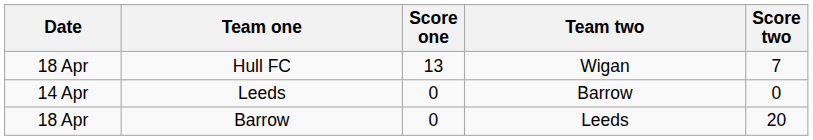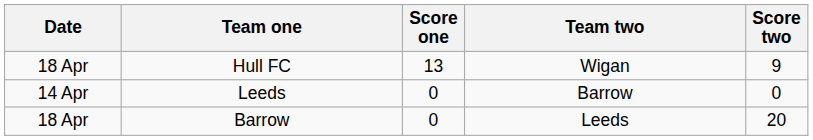 <table class="wikitable" style="text-align: center">
 <tr>
 <th width=100>Date</th>
 <th width=250>Team one</th>
 <th width=50>Score one</th>
 <th width=250>Team two</th>
 <th width=50>Score two</th>
 </tr>
 <tr>
 <td>18 Apr</td>
 <td>Hull FC</td>
 <td>13</td>
 <td>Wigan</td>
-<td>7</td>
+<td>9</td>
 </tr>
 <tr>
 <td>14 Apr</td>
 <td>Leeds</td>
 <td>0</td>
 <td>Barrow</td>
 <td>0</td>
 </tr>
 <tr>
 <td>18 Apr</td>
 <td>Barrow</td>
 <td>0</td>
 <td>Leeds</td>
 <td>20</td>
 </tr>
 </table>
